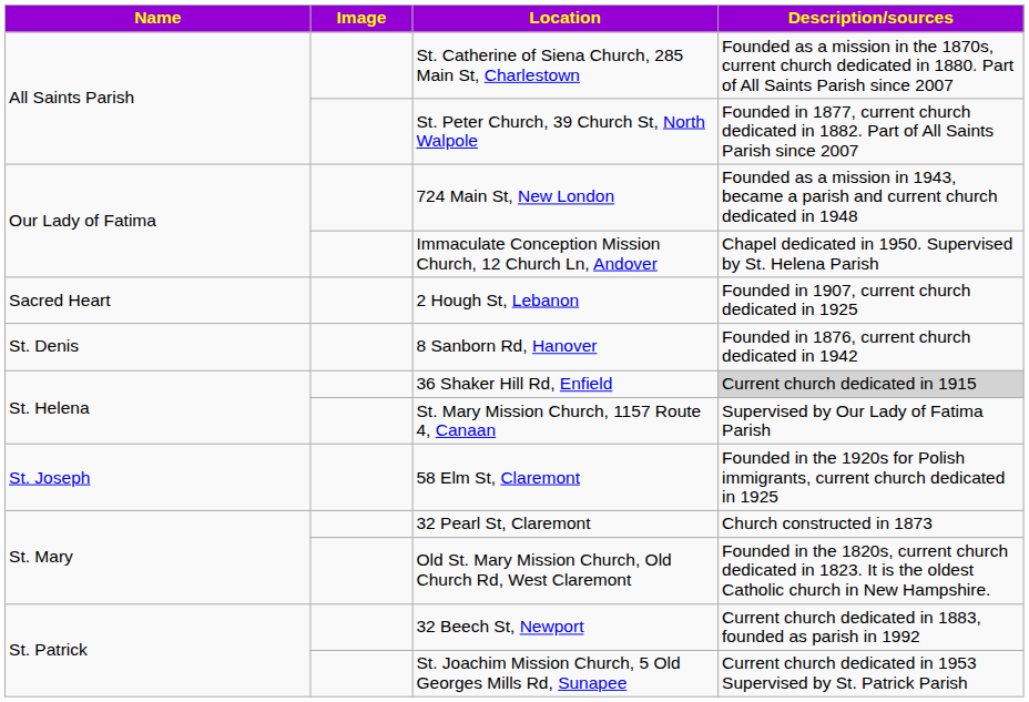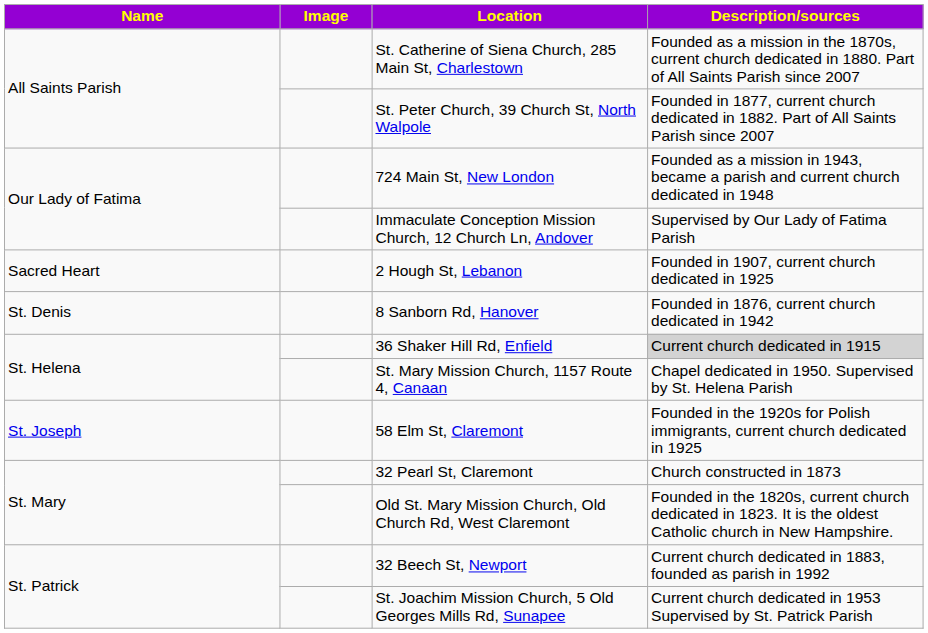 <table class="wikitable sortable" style="width:75%">
 <tr>
 <th style="background:darkviolet; color:yellow;" width="30%"><strong>Name</strong></th>
 <th style="background:darkviolet; color:yellow;" width="10%"><strong>Image</strong></th>
 <th style="background:darkviolet; color:yellow;" width="30%"><strong>Location</strong></th>
 <th style="background:darkviolet; color:yellow;" width="30%"><strong>Description/sources</strong></th>
 </tr>
 <tr>
 <td rowspan=2>All Saints Parish</td>
 <td></td>
 <td>St. Catherine of Siena Church, 285 Main St, <a href='#'>Charlestown</a></td>
 <td>Founded as a mission in the 1870s, current church dedicated in 1880. Part of All Saints Parish since 2007</td>
 </tr>
 <tr>
 <td></td>
 <td>St. Peter Church, 39 Church St, <a href='#'>North Walpole</a></td>
 <td>Founded in 1877, current church dedicated in 1882. Part of All Saints Parish since 2007</td>
 </tr>
 <tr>
 <td rowspan=2>Our Lady of Fatima</td>
 <td></td>
 <td>724 Main St, <a href='#'>New London</a></td>
 <td>Founded as a mission in 1943, became a parish and current church dedicated in 1948 </td>
 </tr>
 <tr>
 <td></td>
 <td>Immaculate Conception Mission Church, 12 Church Ln, <a href='#'>Andover</a></td>
-<td>Chapel dedicated in 1950. Supervised by St. Helena Parish</td>
+<td>Supervised by Our Lady of Fatima Parish</td>
 </tr>
 <tr>
 <td>Sacred Heart</td>
 <td></td>
 <td>2 Hough St, <a href='#'>Lebanon</a></td>
 <td>Founded in 1907, current church dedicated in 1925</td>
 </tr>
 <tr>
 <td>St. Denis</td>
 <td></td>
 <td>8 Sanborn Rd, <a href='#'>Hanover</a></td>
 <td>Founded in 1876, current church dedicated in 1942</td>
 </tr>
 <tr>
 <td rowspan=2>St. Helena</td>
 <td></td>
 <td>36 Shaker Hill Rd, <a href='#'>Enfield</a></td>
 <td style="background: lightgrey;">Current church dedicated in 1915</td>
 </tr>
 <tr>
 <td></td>
 <td>St. Mary Mission Church, 1157 Route 4, <a href='#'>Canaan</a></td>
-<td>Supervised by Our Lady of Fatima Parish</td>
+<td>Chapel dedicated in 1950. Supervised by St. Helena Parish</td>
 </tr>
 <tr>
 <td><a href='#'>St. Joseph</a></td>
 <td></td>
 <td>58 Elm St, <a href='#'>Claremont</a></td>
 <td>Founded in the 1920s for Polish immigrants, current church dedicated in 1925</td>
 </tr>
 <tr>
 <td rowspan=2>St. Mary</td>
 <td></td>
 <td>32 Pearl St, Claremont</td>
 <td>Church constructed in 1873</td>
 </tr>
 <tr>
 <td></td>
 <td>Old St. Mary Mission Church, Old Church Rd, West Claremont</td>
 <td>Founded in the 1820s, current church dedicated in 1823. It is the oldest Catholic church in New Hampshire.</td>
 </tr>
 <tr>
 <td rowspan=2>St. Patrick</td>
 <td></td>
 <td>32 Beech St, <a href='#'>Newport</a></td>
 <td>Current church dedicated in 1883, founded as parish in 1992</td>
 </tr>
 <tr>
 <td></td>
 <td>St. Joachim Mission Church, 5 Old Georges Mills Rd, <a href='#'>Sunapee</a></td>
 <td>Current church dedicated in 1953 Supervised by St. Patrick Parish</td>
 </tr>
 </table>
